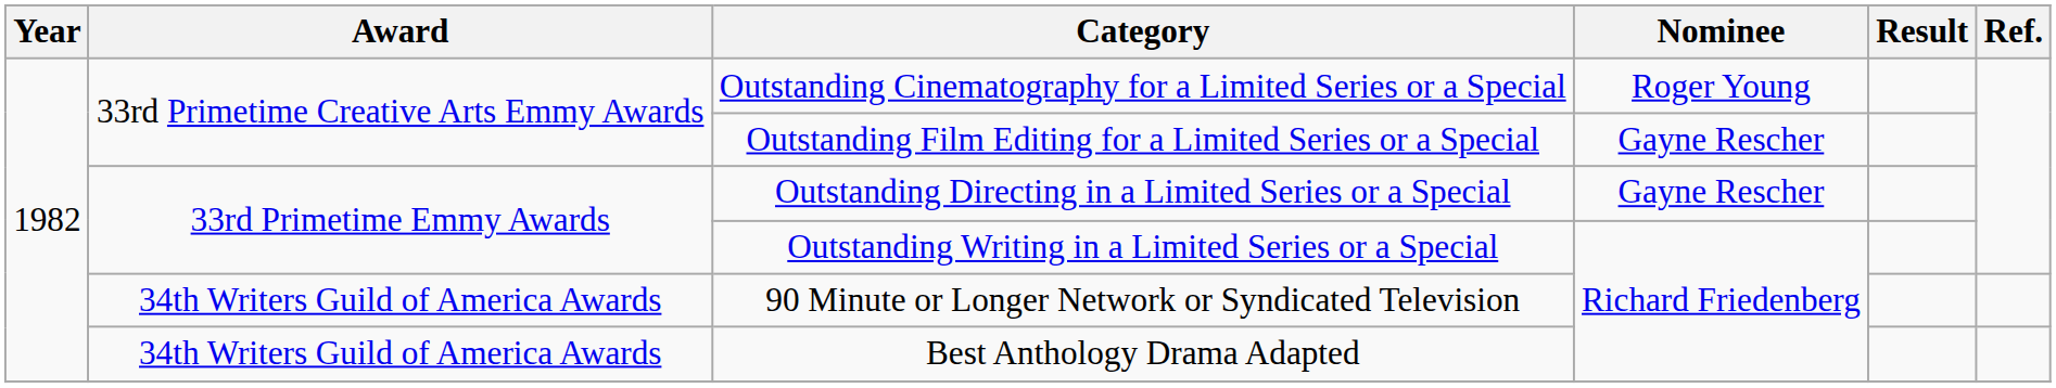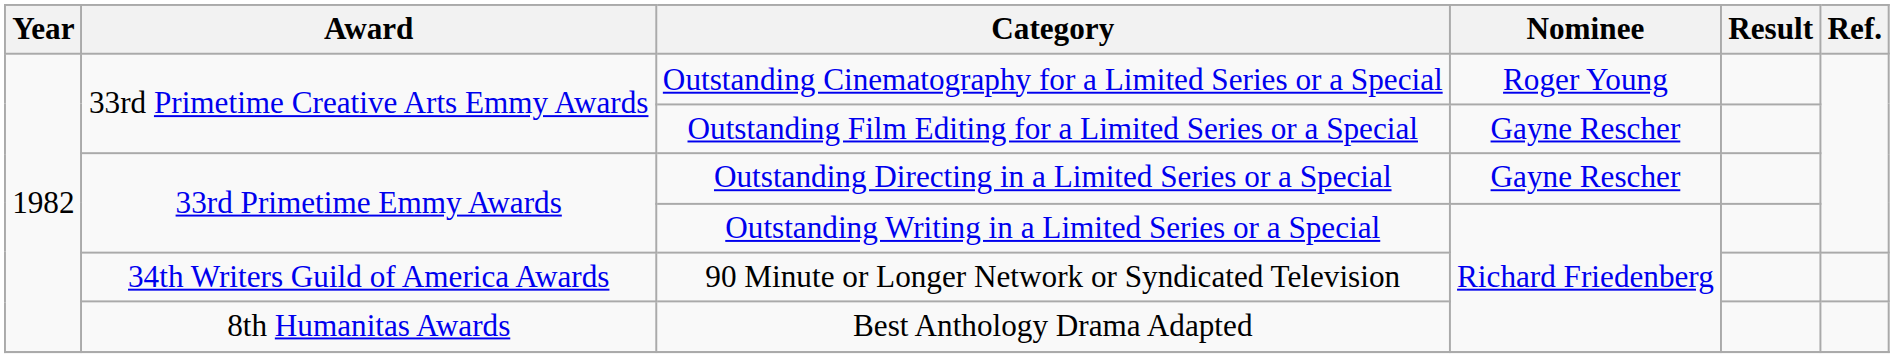 <table class="wikitable sortable plainrowheaders" style="text-align:center;">
 <tr>
 <th>Year</th>
 <th>Award</th>
 <th>Category</th>
 <th>Nominee</th>
 <th>Result</th>
 <th>Ref.</th>
 </tr>
 <tr>
 <td rowspan="6">1982</td>
 <td rowspan="2">33rd <a href='#'>Primetime Creative Arts Emmy Awards</a></td>
 <td><a href='#'>Outstanding Cinematography for a Limited Series or a Special</a></td>
 <td><a href='#'>Roger Young</a></td>
 <td></td>
 <td rowspan="4"></td>
 </tr>
 <tr>
 <td><a href='#'>Outstanding Film Editing for a Limited Series or a Special</a></td>
 <td><a href='#'>Gayne Rescher</a></td>
 <td></td>
 </tr>
 <tr>
 <td rowspan="2"><a href='#'>33rd Primetime Emmy Awards</a></td>
 <td><a href='#'>Outstanding Directing in a Limited Series or a Special</a></td>
 <td><a href='#'>Gayne Rescher</a></td>
 <td></td>
 </tr>
 <tr>
 <td><a href='#'>Outstanding Writing in a Limited Series or a Special</a></td>
 <td rowspan="3"><a href='#'>Richard Friedenberg</a></td>
 <td></td>
 </tr>
 <tr>
 <td><a href='#'>34th Writers Guild of America Awards</a></td>
 <td>90 Minute or Longer Network or Syndicated Television</td>
 <td></td>
 <td></td>
 </tr>
 <tr>
-<td><a href='#'>34th Writers Guild of America Awards</a></td>
+<td>8th <a href='#'>Humanitas Awards</a></td>
 <td>Best Anthology Drama Adapted</td>
 <td></td>
 <td></td>
 </tr>
 <tr>
 </tr>
 </table>
